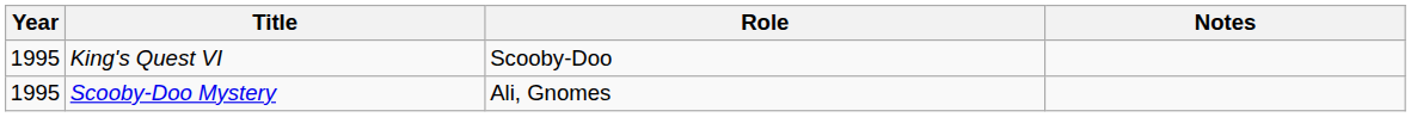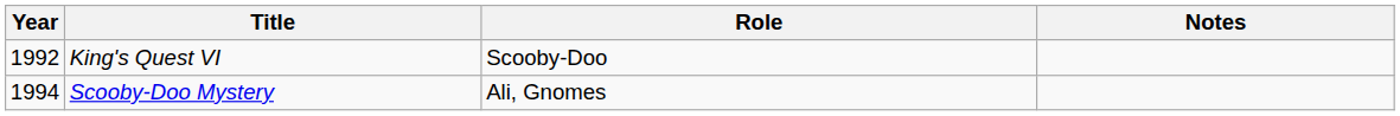 <table class="wikitable sortable" width= 80%>
 <tr>
 <th width = 35px>Year</th>
 <th width = 30%>Title</th>
 <th width = 40%>Role</th>
 <th class = "unsortable">Notes</th>
 </tr>
 <tr>
-<td>1995</td>
+<td>1992</td>
 <td><em>King's Quest VI</em></td>
 <td>Scooby-Doo</td>
 <td></td>
 </tr>
 <tr>
-<td>1995</td>
+<td>1994</td>
 <td><em><a href='#'>Scooby-Doo Mystery</a></em></td>
 <td>Ali, Gnomes</td>
 <td></td>
 </tr>
 </table>
